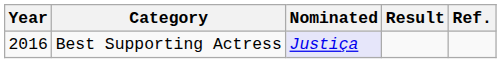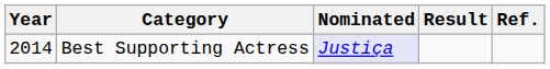 <table class="wikitable">
 <tr>
 <th>Year</th>
 <th>Category</th>
 <th>Nominated</th>
 <th>Result</th>
 <th>Ref.</th>
 </tr>
 <tr>
-<td>2016</td>
+<td>2014</td>
 <td>Best Supporting Actress</td>
 <td style="background: lavender;"><em><a href='#'>Justiça</a></em></td>
 <td></td>
 <td></td>
 </tr>
 </table>
